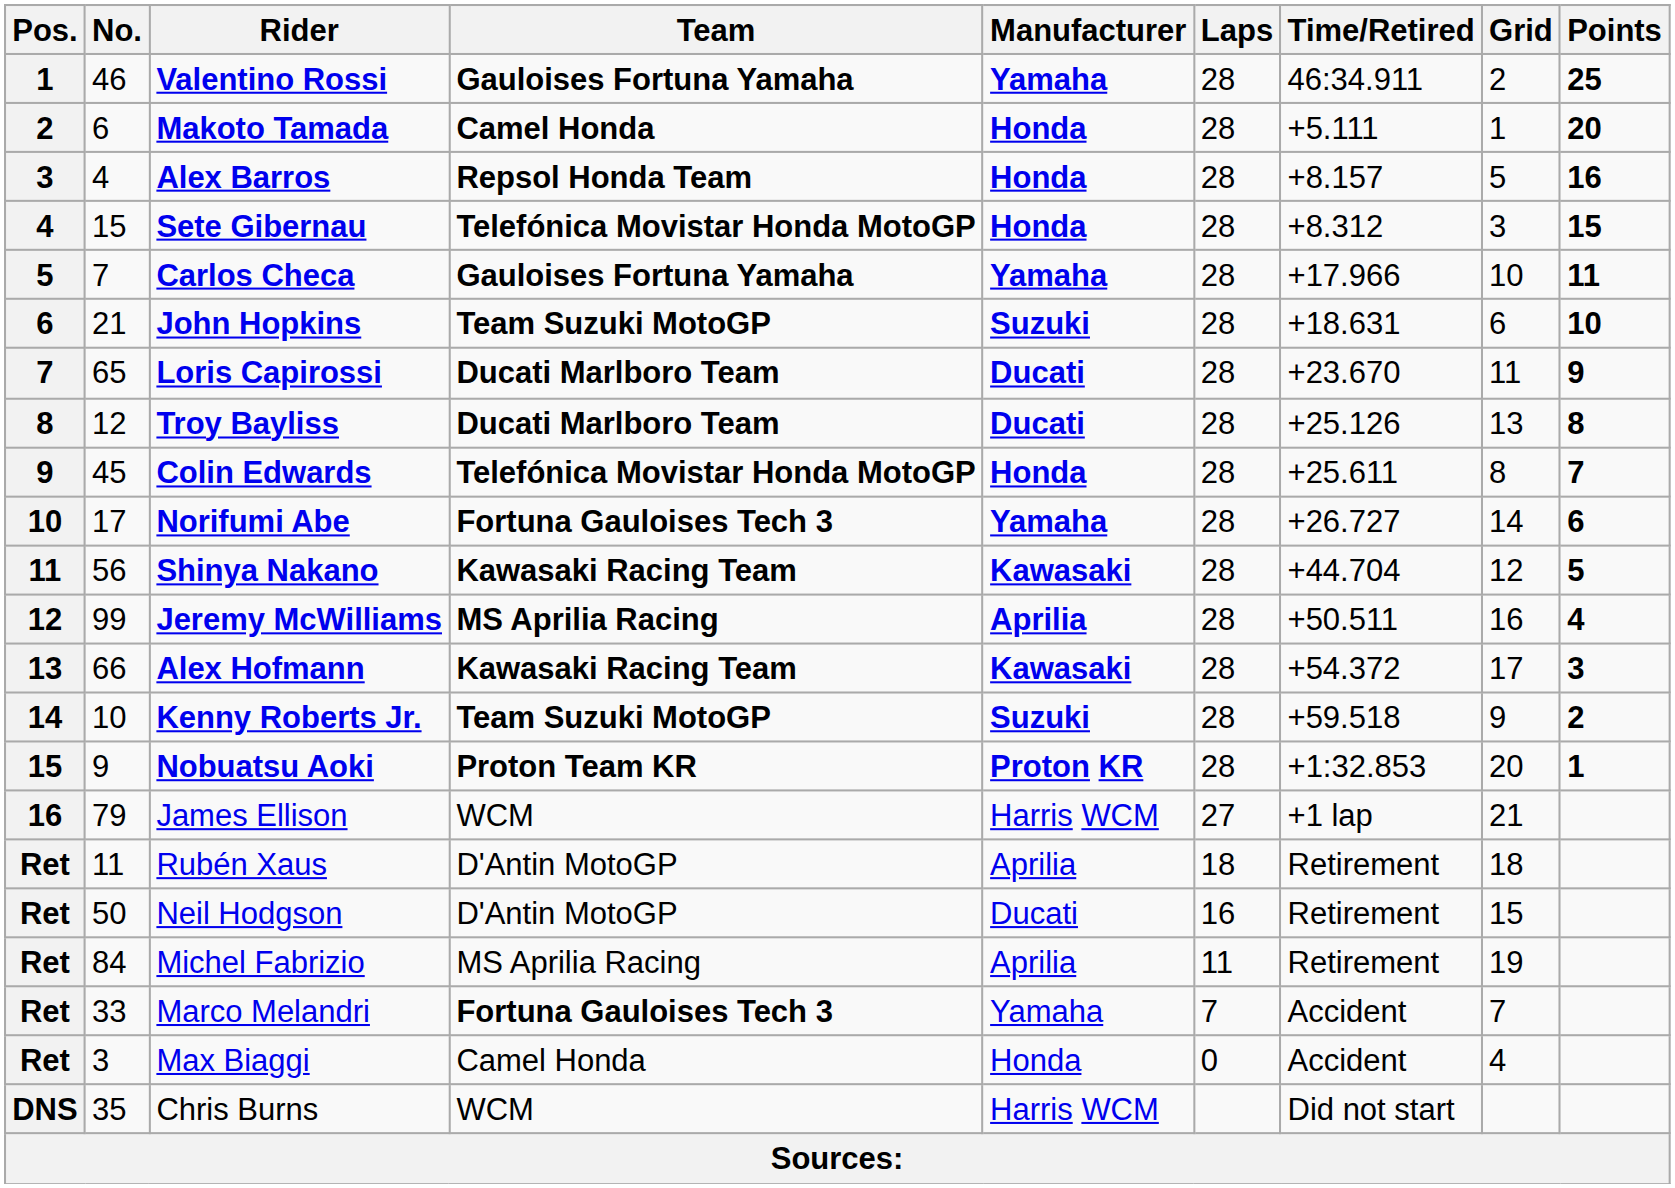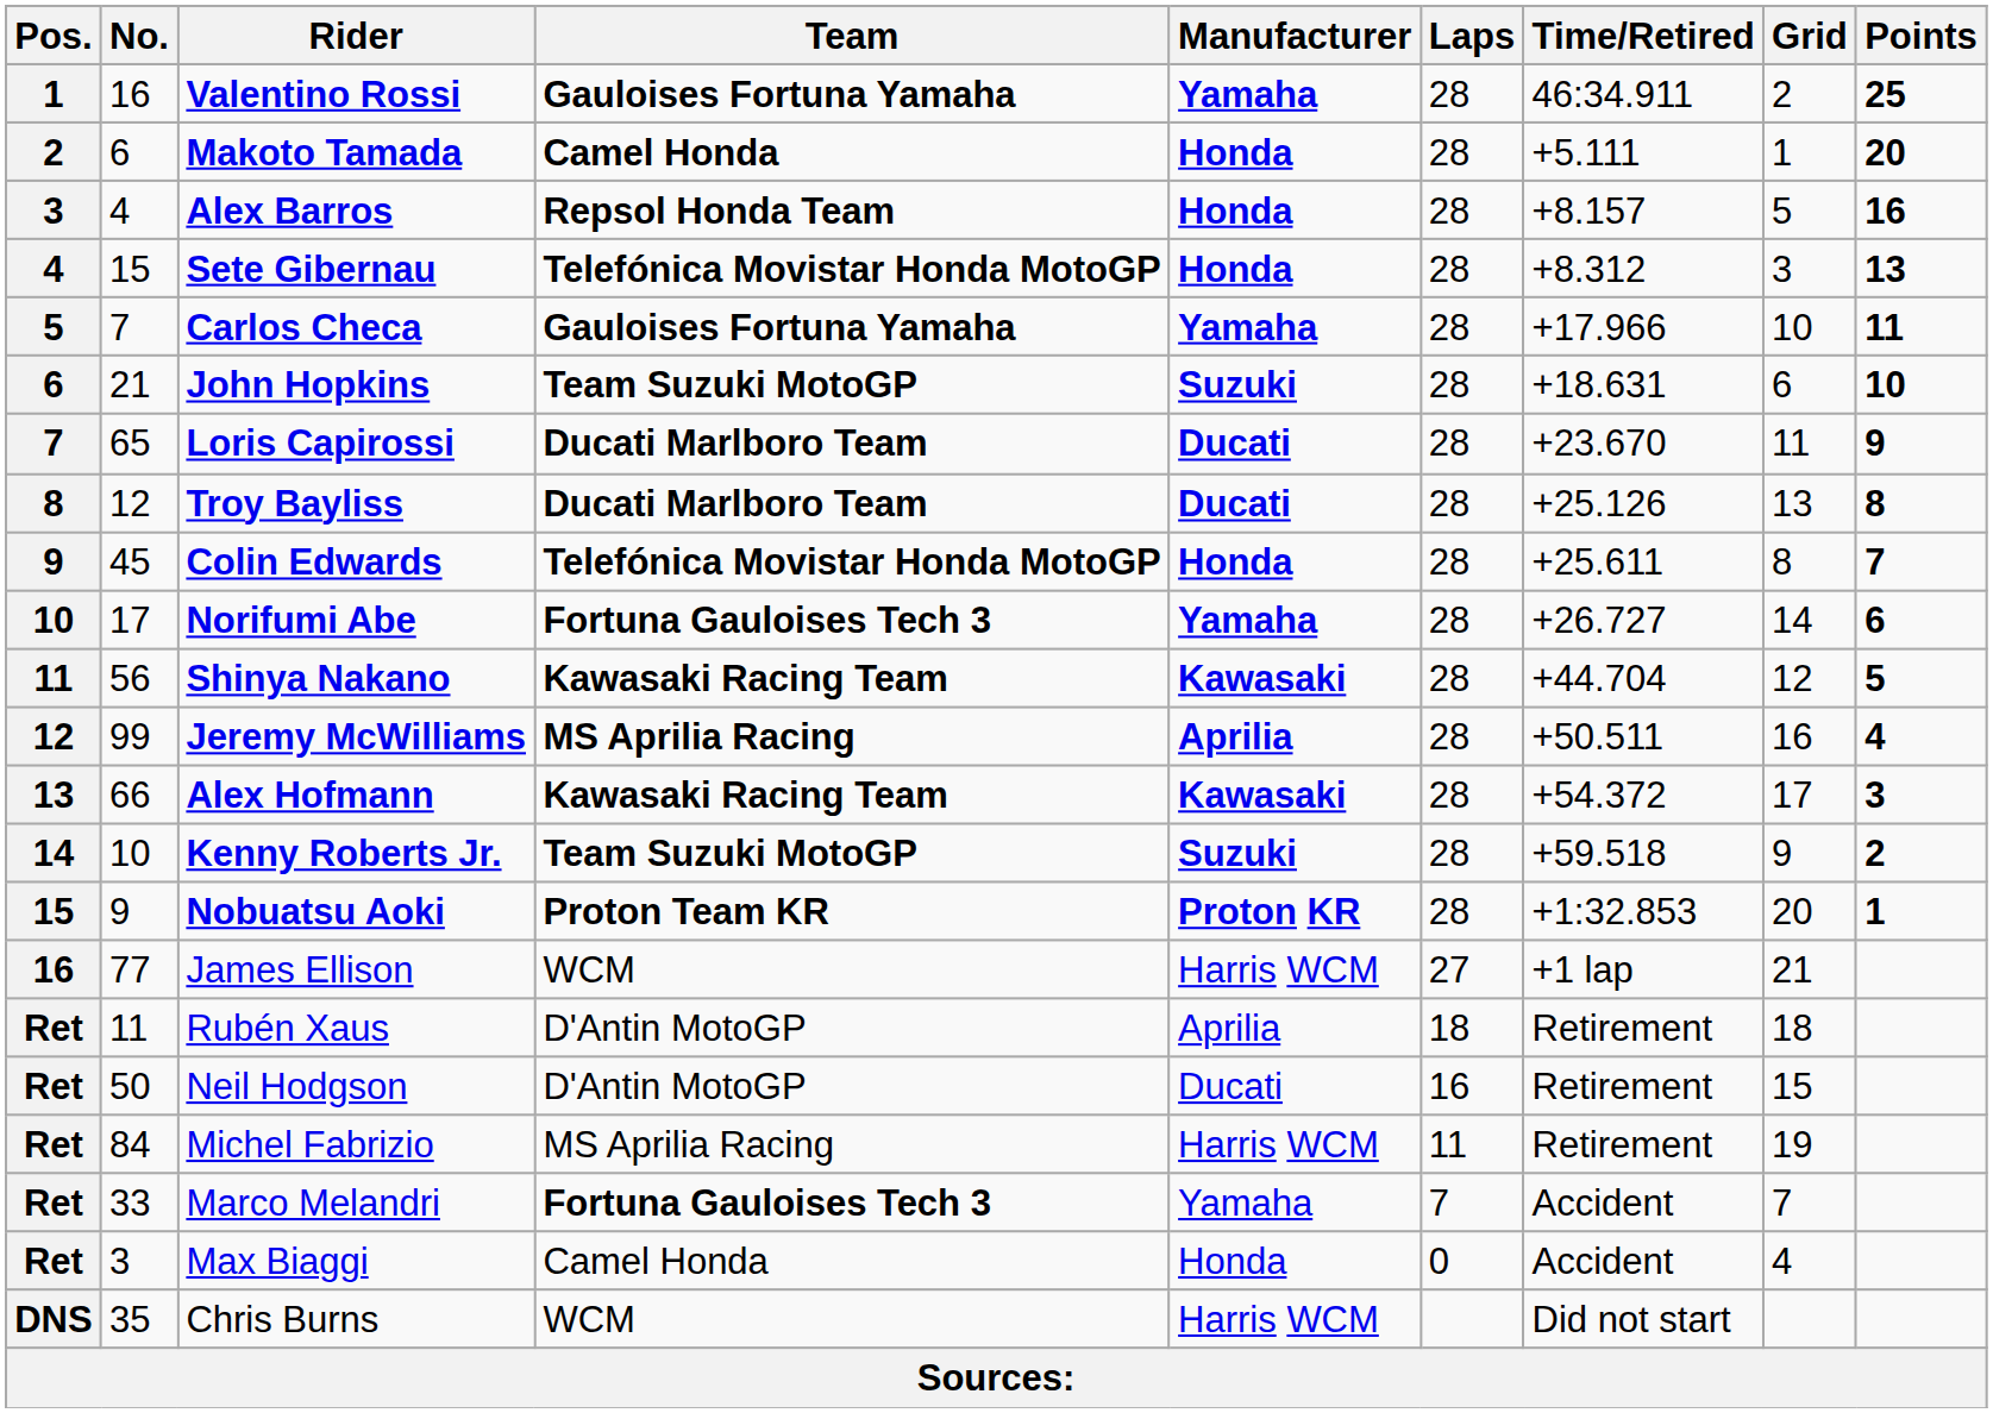 <table class="wikitable" style="font-size: 95%;">
 <tr>
 <th>Pos.</th>
 <th>No.</th>
 <th>Rider</th>
 <th>Team</th>
 <th>Manufacturer</th>
 <th>Laps</th>
 <th>Time/Retired</th>
 <th>Grid</th>
 <th>Points</th>
 </tr>
 <tr>
 <th>1</th>
-<td>46</td>
+<td>16</td>
 <td> <strong><a href='#'>Valentino Rossi</a></strong></td>
 <td><strong>Gauloises Fortuna Yamaha</strong></td>
 <td><strong><a href='#'>Yamaha</a></strong></td>
 <td>28</td>
 <td>46:34.911</td>
 <td>2</td>
 <td><strong>25</strong></td>
 </tr>
 <tr>
 <th>2</th>
 <td>6</td>
 <td> <strong><a href='#'>Makoto Tamada</a></strong></td>
 <td><strong>Camel Honda</strong></td>
 <td><strong><a href='#'>Honda</a></strong></td>
 <td>28</td>
 <td>+5.111</td>
 <td>1</td>
 <td><strong>20</strong></td>
 </tr>
 <tr>
 <th>3</th>
 <td>4</td>
 <td> <strong><a href='#'>Alex Barros</a></strong></td>
 <td><strong>Repsol Honda Team</strong></td>
 <td><strong><a href='#'>Honda</a></strong></td>
 <td>28</td>
 <td>+8.157</td>
 <td>5</td>
 <td><strong>16</strong></td>
 </tr>
 <tr>
 <th>4</th>
 <td>15</td>
 <td> <strong><a href='#'>Sete Gibernau</a></strong></td>
 <td><strong>Telefónica Movistar Honda MotoGP</strong></td>
 <td><strong><a href='#'>Honda</a></strong></td>
 <td>28</td>
 <td>+8.312</td>
 <td>3</td>
-<td><strong>15</strong></td>
+<td><strong>13</strong></td>
 </tr>
 <tr>
 <th>5</th>
 <td>7</td>
 <td> <strong><a href='#'>Carlos Checa</a></strong></td>
 <td><strong>Gauloises Fortuna Yamaha</strong></td>
 <td><strong><a href='#'>Yamaha</a></strong></td>
 <td>28</td>
 <td>+17.966</td>
 <td>10</td>
 <td><strong>11</strong></td>
 </tr>
 <tr>
 <th>6</th>
 <td>21</td>
 <td> <strong><a href='#'>John Hopkins</a></strong></td>
 <td><strong>Team Suzuki MotoGP</strong></td>
 <td><strong><a href='#'>Suzuki</a></strong></td>
 <td>28</td>
 <td>+18.631</td>
 <td>6</td>
 <td><strong>10</strong></td>
 </tr>
 <tr>
 <th>7</th>
 <td>65</td>
 <td> <strong><a href='#'>Loris Capirossi</a></strong></td>
 <td><strong>Ducati Marlboro Team</strong></td>
 <td><strong><a href='#'>Ducati</a></strong></td>
 <td>28</td>
 <td>+23.670</td>
 <td>11</td>
 <td><strong>9</strong></td>
 </tr>
 <tr>
 <th>8</th>
 <td>12</td>
 <td> <strong><a href='#'>Troy Bayliss</a></strong></td>
 <td><strong>Ducati Marlboro Team</strong></td>
 <td><strong><a href='#'>Ducati</a></strong></td>
 <td>28</td>
 <td>+25.126</td>
 <td>13</td>
 <td><strong>8</strong></td>
 </tr>
 <tr>
 <th>9</th>
 <td>45</td>
 <td> <strong><a href='#'>Colin Edwards</a></strong></td>
 <td><strong>Telefónica Movistar Honda MotoGP</strong></td>
 <td><strong><a href='#'>Honda</a></strong></td>
 <td>28</td>
 <td>+25.611</td>
 <td>8</td>
 <td><strong>7</strong></td>
 </tr>
 <tr>
 <th>10</th>
 <td>17</td>
 <td> <strong><a href='#'>Norifumi Abe</a></strong></td>
 <td><strong>Fortuna Gauloises Tech 3</strong></td>
 <td><strong><a href='#'>Yamaha</a></strong></td>
 <td>28</td>
 <td>+26.727</td>
 <td>14</td>
 <td><strong>6</strong></td>
 </tr>
 <tr>
 <th>11</th>
 <td>56</td>
 <td> <strong><a href='#'>Shinya Nakano</a></strong></td>
 <td><strong>Kawasaki Racing Team</strong></td>
 <td><strong><a href='#'>Kawasaki</a></strong></td>
 <td>28</td>
 <td>+44.704</td>
 <td>12</td>
 <td><strong>5</strong></td>
 </tr>
 <tr>
 <th>12</th>
 <td>99</td>
 <td> <strong><a href='#'>Jeremy McWilliams</a></strong></td>
 <td><strong>MS Aprilia Racing</strong></td>
 <td><strong><a href='#'>Aprilia</a></strong></td>
 <td>28</td>
 <td>+50.511</td>
 <td>16</td>
 <td><strong>4</strong></td>
 </tr>
 <tr>
 <th>13</th>
 <td>66</td>
 <td> <strong><a href='#'>Alex Hofmann</a></strong></td>
 <td><strong>Kawasaki Racing Team</strong></td>
 <td><strong><a href='#'>Kawasaki</a></strong></td>
 <td>28</td>
 <td>+54.372</td>
 <td>17</td>
 <td><strong>3</strong></td>
 </tr>
 <tr>
 <th>14</th>
 <td>10</td>
 <td> <strong><a href='#'>Kenny Roberts Jr.</a></strong></td>
 <td><strong>Team Suzuki MotoGP</strong></td>
 <td><strong><a href='#'>Suzuki</a></strong></td>
 <td>28</td>
 <td>+59.518</td>
 <td>9</td>
 <td><strong>2</strong></td>
 </tr>
 <tr>
 <th>15</th>
 <td>9</td>
 <td> <strong><a href='#'>Nobuatsu Aoki</a></strong></td>
 <td><strong>Proton Team KR</strong></td>
 <td><strong><a href='#'>Proton</a> <a href='#'>KR</a></strong></td>
 <td>28</td>
 <td>+1:32.853</td>
 <td>20</td>
 <td><strong>1</strong></td>
 </tr>
 <tr>
 <th>16</th>
-<td>79</td>
+<td>77</td>
 <td> <a href='#'>James Ellison</a></td>
 <td>WCM</td>
 <td><a href='#'>Harris</a> <a href='#'>WCM</a></td>
 <td>27</td>
 <td>+1 lap</td>
 <td>21</td>
 <td></td>
 </tr>
 <tr>
 <th>Ret</th>
 <td>11</td>
 <td> <a href='#'>Rubén Xaus</a></td>
 <td>D'Antin MotoGP</td>
 <td><a href='#'>Aprilia</a></td>
 <td>18</td>
 <td>Retirement</td>
 <td>18</td>
 <td></td>
 </tr>
 <tr>
 <th>Ret</th>
 <td>50</td>
 <td> <a href='#'>Neil Hodgson</a></td>
 <td>D'Antin MotoGP</td>
 <td><a href='#'>Ducati</a></td>
 <td>16</td>
 <td>Retirement</td>
 <td>15</td>
 <td></td>
 </tr>
 <tr>
 <th>Ret</th>
 <td>84</td>
 <td> <a href='#'>Michel Fabrizio</a></td>
 <td>MS Aprilia Racing</td>
-<td><a href='#'>Aprilia</a></td>
+<td><a href='#'>Harris</a> <a href='#'>WCM</a></td>
 <td>11</td>
 <td>Retirement</td>
 <td>19</td>
 <td></td>
 </tr>
 <tr>
 <th>Ret</th>
 <td>33</td>
 <td> <a href='#'>Marco Melandri</a></td>
 <td><strong>Fortuna Gauloises Tech 3</strong></td>
 <td><a href='#'>Yamaha</a></td>
 <td>7</td>
 <td>Accident</td>
 <td>7</td>
 <td></td>
 </tr>
 <tr>
 <th>Ret</th>
 <td>3</td>
 <td> <a href='#'>Max Biaggi</a></td>
 <td>Camel Honda</td>
 <td><a href='#'>Honda</a></td>
 <td>0</td>
 <td>Accident</td>
 <td>4</td>
 <td></td>
 </tr>
 <tr>
 <th>DNS</th>
 <td>35</td>
 <td> Chris Burns</td>
 <td>WCM</td>
 <td><a href='#'>Harris</a> <a href='#'>WCM</a></td>
 <td></td>
 <td>Did not start</td>
 <td></td>
 <td></td>
 </tr>
 <tr>
 <th colspan=9>Sources: </th>
 </tr>
 </table>
